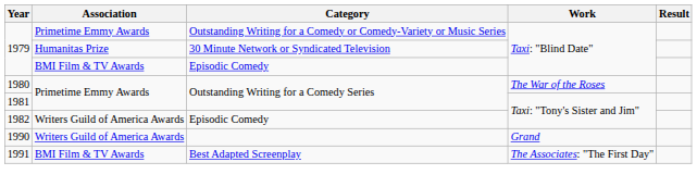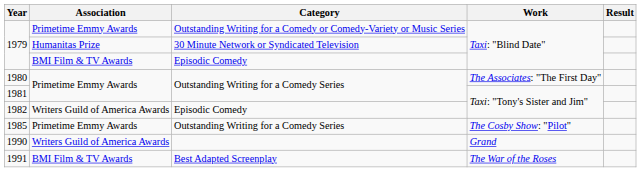 <table class="wikitable">
 <tr>
 <th>Year</th>
 <th>Association</th>
 <th>Category</th>
 <th>Work</th>
 <th>Result</th>
 </tr>
 <tr>
 <td rowspan="3">1979</td>
 <td><a href='#'>Primetime Emmy Awards</a></td>
 <td><a href='#'>Outstanding Writing for a Comedy or Comedy-Variety or Music Series</a></td>
 <td rowspan="3"><em><a href='#'>Taxi</a></em>: "Blind Date"</td>
 <td></td>
 </tr>
 <tr>
 <td><a href='#'>Humanitas Prize</a></td>
 <td><a href='#'>30 Minute Network or Syndicated Television</a></td>
 <td></td>
 </tr>
 <tr>
 <td><a href='#'>BMI Film & TV Awards</a></td>
 <td><a href='#'>Episodic Comedy</a></td>
 <td></td>
 </tr>
 <tr>
 <td>1980</td>
 <td rowspan="2">Primetime Emmy Awards</td>
 <td rowspan="2">Outstanding Writing for a Comedy Series</td>
-<td><em><a href='#'>The War of the Roses</a></em></td>
+<td><em><a href='#'>The Associates</a></em>: "The First Day"</td>
 <td></td>
 </tr>
 <tr>
 <td>1981</td>
 <td rowspan="2"><em>Taxi</em>: "Tony's Sister and Jim"</td>
 <td></td>
 </tr>
 <tr>
 <td>1982</td>
 <td>Writers Guild of America Awards</td>
 <td>Episodic Comedy</td>
 <td></td>
 </tr>
 <tr>
+<td>1985</td>
+<td>Primetime Emmy Awards</td>
+<td>Outstanding Writing for a Comedy Series</td>
+<td><em><a href='#'>The Cosby Show</a></em>: "<a href='#'>Pilot</a>"</td>
+<td></td>
+</tr>
+<tr>
 <td>1990</td>
 <td><a href='#'>Writers Guild of America Awards</a></td>
 <td></td>
 <td><em><a href='#'>Grand</a></em></td>
 <td></td>
 </tr>
 <tr>
 <td>1991</td>
 <td><a href='#'>BMI Film & TV Awards</a></td>
 <td><a href='#'>Best Adapted Screenplay</a></td>
-<td><em><a href='#'>The Associates</a></em>: "The First Day"</td>
+<td><em><a href='#'>The War of the Roses</a></em></td>
 <td></td>
 </tr>
 </table>
